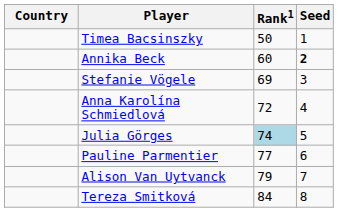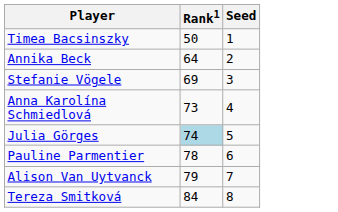 <table class="sortable wikitable">
 <tr>
-<th width="70">Country</th>
 <th width="175">Player</th>
 <th>Rank<sup>1</sup></th>
 <th>Seed</th>
 </tr>
 <tr>
-<td></td>
 <td><a href='#'>Timea Bacsinszky</a></td>
 <td>50</td>
 <td>1</td>
 </tr>
 <tr>
-<td></td>
 <td><a href='#'>Annika Beck</a></td>
-<td>60</td>
-<td><strong>2</strong></td>
+<td>64</td>
+<td>2</td>
 </tr>
 <tr>
-<td></td>
 <td><a href='#'>Stefanie Vögele</a></td>
 <td>69</td>
 <td>3</td>
 </tr>
 <tr>
-<td></td>
 <td><a href='#'>Anna Karolína Schmiedlová</a></td>
-<td>72</td>
+<td>73</td>
 <td>4</td>
 </tr>
 <tr>
-<td></td>
 <td><a href='#'>Julia Görges</a></td>
 <td style="background: lightblue;">74</td>
 <td>5</td>
 </tr>
 <tr>
-<td></td>
 <td><a href='#'>Pauline Parmentier</a></td>
-<td>77</td>
+<td>78</td>
 <td>6</td>
 </tr>
 <tr>
-<td></td>
 <td><a href='#'>Alison Van Uytvanck</a></td>
 <td>79</td>
 <td>7</td>
 </tr>
 <tr>
-<td></td>
 <td><a href='#'>Tereza Smitková</a></td>
 <td>84</td>
 <td>8</td>
 </tr>
 </table>
